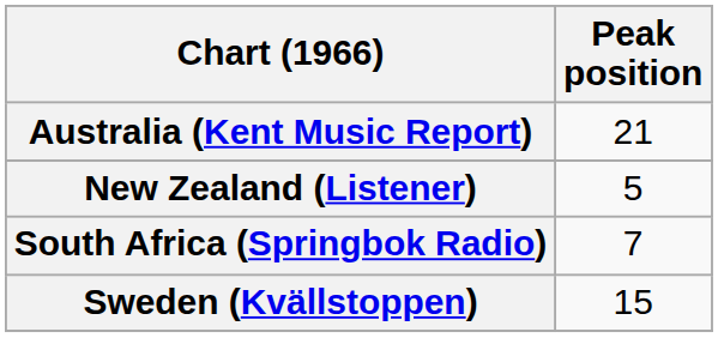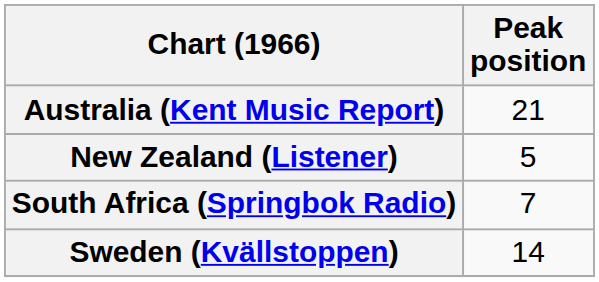 <table class="wikitable sortable plainrowheaders" style="text-align:center">
 <tr>
 <th>Chart (1966)</th>
 <th>Peak<br>position</th>
 </tr>
 <tr>
 <th scope="row">Australia (<a href='#'>Kent Music Report</a>)</th>
 <td>21</td>
 </tr>
 <tr>
 </tr>
 <tr>
 </tr>
 <tr>
 <th scope="row">New Zealand (<a href='#'>Listener</a>)</th>
 <td>5</td>
 </tr>
 <tr>
 <th scope="row">South Africa (<a href='#'>Springbok Radio</a>)</th>
 <td>7</td>
 </tr>
 <tr>
 <th scope="row">Sweden (<a href='#'>Kvällstoppen</a>)</th>
-<td>15</td>
+<td>14</td>
 </tr>
 <tr>
 </tr>
 </table>
